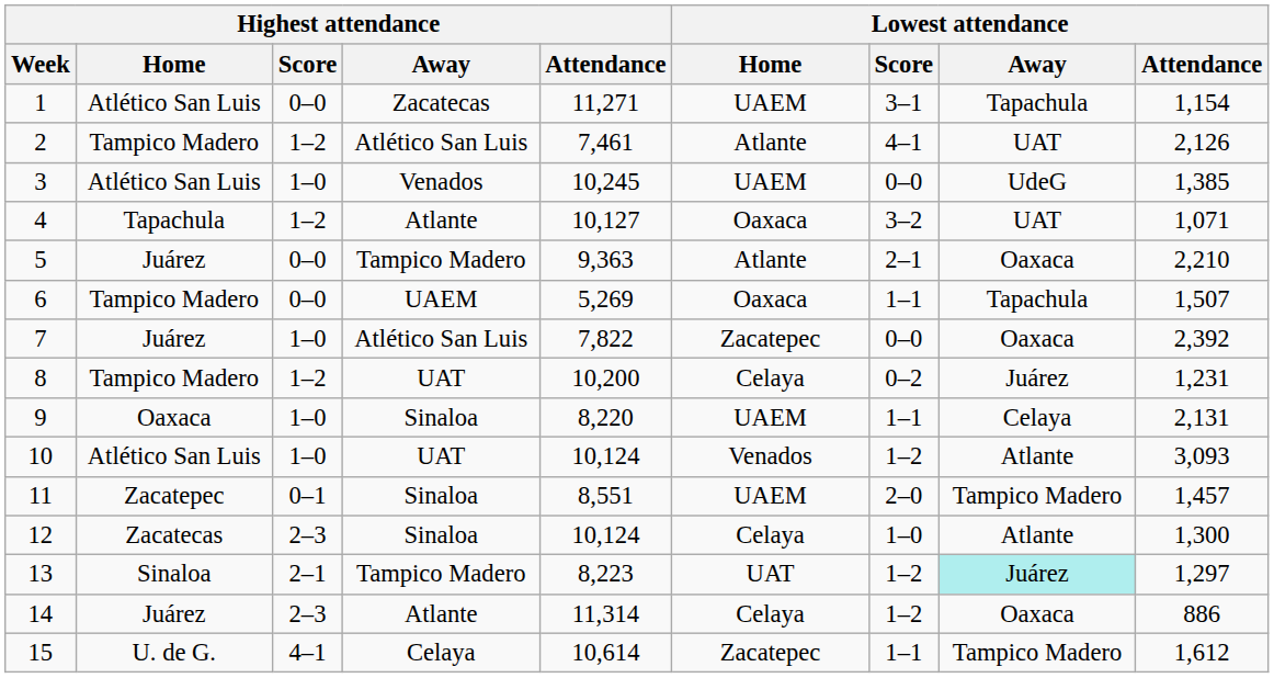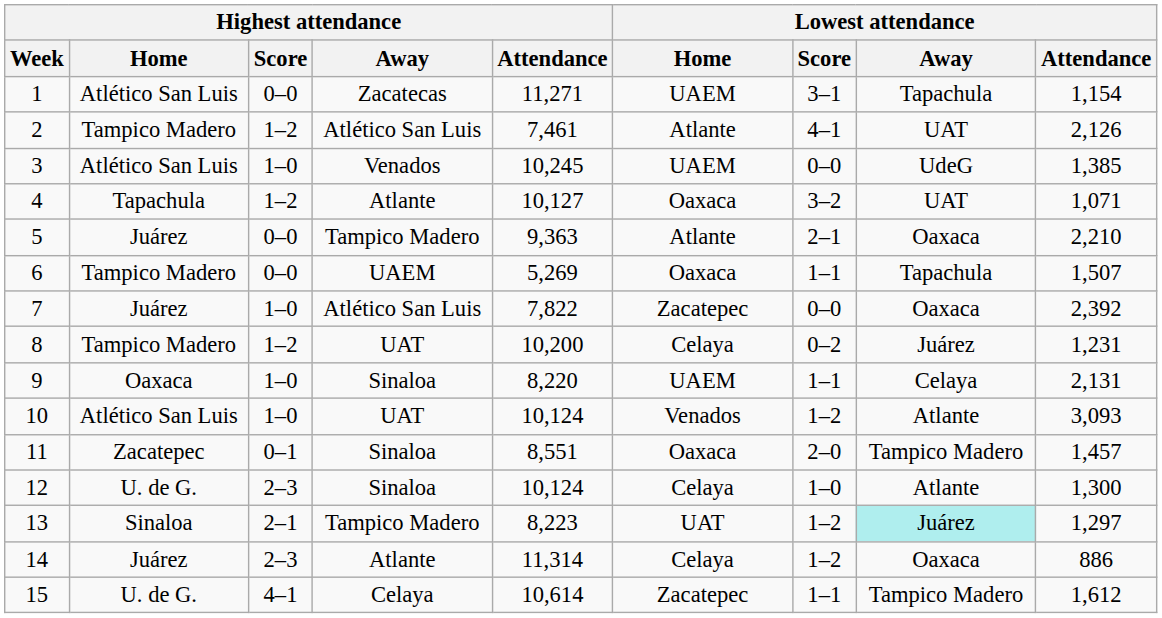 <table class="wikitable" style="text-align:center">
 <tr>
 <th colspan=5>Highest attendance</th>
 <th colspan=4>Lowest attendance</th>
 </tr>
 <tr>
 <th>Week</th>
 <th class="unsortable" width=120>Home</th>
 <th>Score</th>
 <th class="unsortable" width=120>Away</th>
 <th>Attendance</th>
 <th class="unsortable" width=120>Home</th>
 <th>Score</th>
 <th class="unsortable" width=120>Away</th>
 <th>Attendance</th>
 </tr>
 <tr>
 <td>1</td>
 <td>Atlético San Luis</td>
 <td>0–0</td>
 <td>Zacatecas</td>
 <td>11,271</td>
 <td>UAEM</td>
 <td>3–1</td>
 <td>Tapachula</td>
 <td>1,154</td>
 </tr>
 <tr>
 <td>2</td>
 <td>Tampico Madero</td>
 <td>1–2</td>
 <td>Atlético San Luis</td>
 <td>7,461</td>
 <td>Atlante</td>
 <td>4–1</td>
 <td>UAT</td>
 <td>2,126</td>
 </tr>
 <tr>
 <td>3</td>
 <td>Atlético San Luis</td>
 <td>1–0</td>
 <td>Venados</td>
 <td>10,245</td>
 <td>UAEM</td>
 <td>0–0</td>
 <td>UdeG</td>
 <td>1,385</td>
 </tr>
 <tr>
 <td>4</td>
 <td>Tapachula</td>
 <td>1–2</td>
 <td>Atlante</td>
 <td>10,127</td>
 <td>Oaxaca</td>
 <td>3–2</td>
 <td>UAT</td>
 <td>1,071</td>
 </tr>
 <tr>
 <td>5</td>
 <td>Juárez</td>
 <td>0–0</td>
 <td>Tampico Madero</td>
 <td>9,363</td>
 <td>Atlante</td>
 <td>2–1</td>
 <td>Oaxaca</td>
 <td>2,210</td>
 </tr>
 <tr>
 <td>6</td>
 <td>Tampico Madero</td>
 <td>0–0</td>
 <td>UAEM</td>
 <td>5,269</td>
 <td>Oaxaca</td>
 <td>1–1</td>
 <td>Tapachula</td>
 <td>1,507</td>
 </tr>
 <tr>
 <td>7</td>
 <td>Juárez</td>
 <td>1–0</td>
 <td>Atlético San Luis</td>
 <td>7,822</td>
 <td>Zacatepec</td>
 <td>0–0</td>
 <td>Oaxaca</td>
 <td>2,392</td>
 </tr>
 <tr>
 <td>8</td>
 <td>Tampico Madero</td>
 <td>1–2</td>
 <td>UAT</td>
 <td>10,200</td>
 <td>Celaya</td>
 <td>0–2</td>
 <td>Juárez</td>
 <td>1,231</td>
 </tr>
 <tr>
 <td>9</td>
 <td>Oaxaca</td>
 <td>1–0</td>
 <td>Sinaloa</td>
 <td>8,220</td>
 <td>UAEM</td>
 <td>1–1</td>
 <td>Celaya</td>
 <td>2,131</td>
 </tr>
 <tr>
 <td>10</td>
 <td>Atlético San Luis</td>
 <td>1–0</td>
 <td>UAT</td>
 <td>10,124</td>
 <td>Venados</td>
 <td>1–2</td>
 <td>Atlante</td>
 <td>3,093</td>
 </tr>
 <tr>
 <td>11</td>
 <td>Zacatepec</td>
 <td>0–1</td>
 <td>Sinaloa</td>
 <td>8,551</td>
-<td>UAEM</td>
+<td>Oaxaca</td>
 <td>2–0</td>
 <td>Tampico Madero</td>
 <td>1,457</td>
 </tr>
 <tr>
 <td>12</td>
-<td>Zacatecas</td>
+<td>U. de G.</td>
 <td>2–3</td>
 <td>Sinaloa</td>
 <td>10,124</td>
 <td>Celaya</td>
 <td>1–0</td>
 <td>Atlante</td>
 <td>1,300</td>
 </tr>
 <tr>
 <td>13</td>
 <td>Sinaloa</td>
 <td>2–1</td>
 <td>Tampico Madero</td>
 <td>8,223</td>
 <td>UAT</td>
 <td>1–2</td>
 <td style="background: paleturquoise;">Juárez</td>
 <td>1,297</td>
 </tr>
 <tr>
 <td>14</td>
 <td>Juárez</td>
 <td>2–3</td>
 <td>Atlante</td>
 <td>11,314</td>
 <td>Celaya</td>
 <td>1–2</td>
 <td>Oaxaca</td>
 <td>886</td>
 </tr>
 <tr>
 <td>15</td>
 <td>U. de G.</td>
 <td>4–1</td>
 <td>Celaya</td>
 <td>10,614</td>
 <td>Zacatepec</td>
 <td>1–1</td>
 <td>Tampico Madero</td>
 <td>1,612</td>
 </tr>
 </table>
